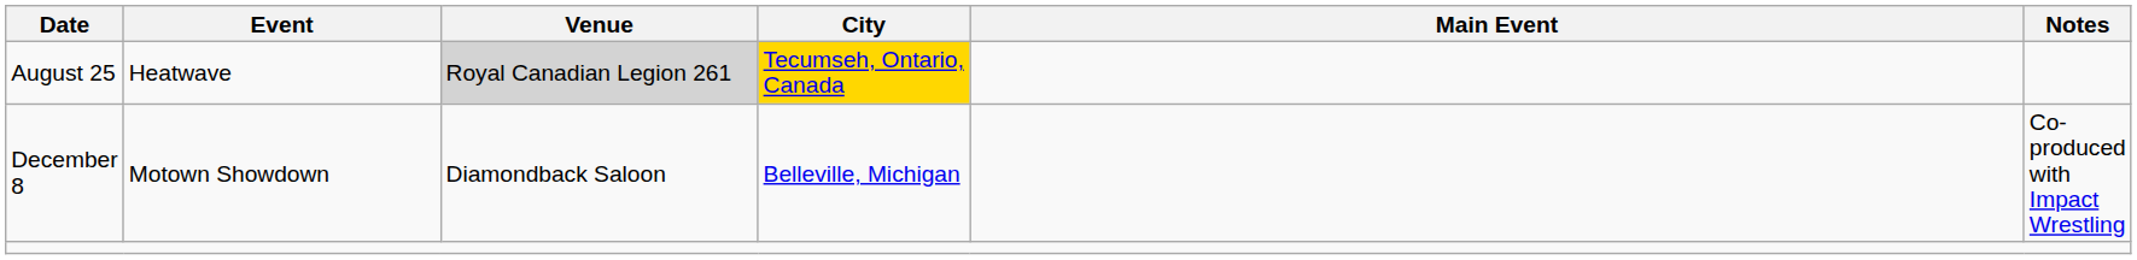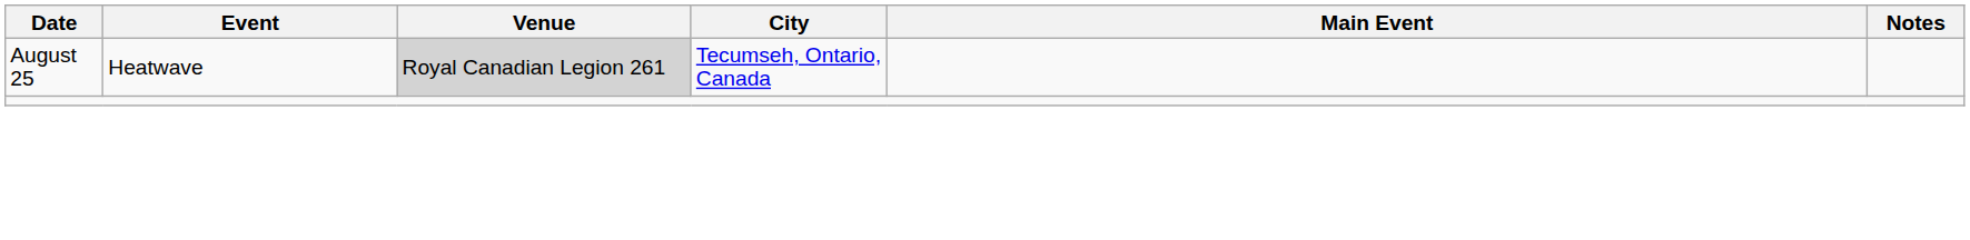 <table class="sortable wikitable succession-box" style="font-size:85%;">
 <tr>
 <th scope="col" style="width:5%;">Date</th>
 <th scope="col" style="width:15%;">Event</th>
 <th scope="col" style="width:15%;">Venue</th>
 <th scope="col" style="width:10%;">City</th>
 <th scope="col" style="width:50%;">Main Event</th>
 <th scope="col" style="width:10%;">Notes</th>
 </tr>
 <tr>
 <td>August 25</td>
 <td>Heatwave</td>
 <td style="background: lightgrey;">Royal Canadian Legion 261</td>
-<td style="background: gold;"><a href='#'>Tecumseh, Ontario, Canada</a></td>
+<td><a href='#'>Tecumseh, Ontario, Canada</a></td>
 <td></td>
 <td></td>
-</tr>
-<tr>
-<td>December 8</td>
-<td>Motown Showdown</td>
-<td>Diamondback Saloon</td>
-<td><a href='#'>Belleville, Michigan</a></td>
-<td></td>
-<td>Co-produced with <a href='#'>Impact Wrestling</a></td>
 </tr>
 <tr>
 <td colspan="6"></td>
 </tr>
 </table>
